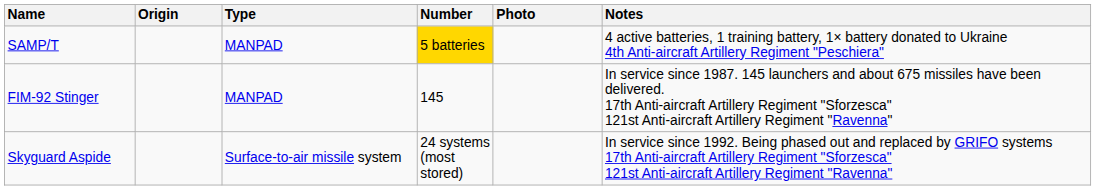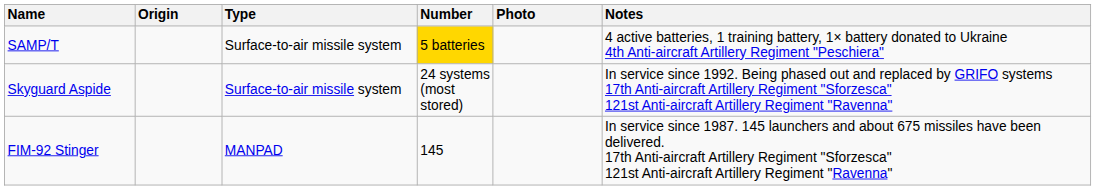 <table class="wikitable" style="margin:auto; width:100%;">
 <tr>
 <th style="text-align: left; width:12%;">Name</th>
 <th style="text-align: left; width:8%;">Origin</th>
 <th style="text-align: left; width:18%;">Type</th>
 <th style="text-align: left; width:7%;">Number</th>
 <th style="text-align: left; width:10%; ">Photo</th>
 <th style="text-align: left; width:45%;">Notes</th>
 </tr>
 <tr>
 <td><a href='#'>SAMP/T</a></td>
 <td><br></td>
-<td><a href='#'>MANPAD</a></td>
+<td>Surface-to-air missile system</td>
 <td style="background: gold;">5 batteries</td>
 <td></td>
 <td>4 active batteries, 1 training battery, 1× battery donated to Ukraine<br><a href='#'>4th Anti-aircraft Artillery Regiment "Peschiera"</a></td>
+</tr>
+<tr>
+<td><a href='#'>Skyguard Aspide</a></td>
+<td></td>
+<td><a href='#'>Surface-to-air missile</a> system</td>
+<td>24 systems (most stored)</td>
+<td></td>
+<td>In service since 1992. Being phased out and replaced by <a href='#'>GRIFO</a> systems<br><a href='#'>17th Anti-aircraft Artillery Regiment "Sforzesca"</a><br><a href='#'>121st Anti-aircraft Artillery Regiment "Ravenna"</a></td>
 </tr>
 <tr>
 <td><a href='#'>FIM-92 Stinger</a></td>
 <td></td>
 <td><a href='#'>MANPAD</a></td>
 <td>145</td>
 <td></td>
 <td>In service since 1987. 145 launchers and about 675 missiles have been delivered.<br>17th Anti-aircraft Artillery Regiment "Sforzesca"<br>121st Anti-aircraft Artillery Regiment "<a href='#'>Ravenna</a>"</td>
 </tr>
-<tr>
-<td><a href='#'>Skyguard Aspide</a></td>
-<td></td>
-<td><a href='#'>Surface-to-air missile</a> system</td>
-<td>24 systems (most stored)</td>
-<td></td>
-<td>In service since 1992. Being phased out and replaced by <a href='#'>GRIFO</a> systems<br><a href='#'>17th Anti-aircraft Artillery Regiment "Sforzesca"</a><br><a href='#'>121st Anti-aircraft Artillery Regiment "Ravenna"</a></td>
-</tr>
 </table>
